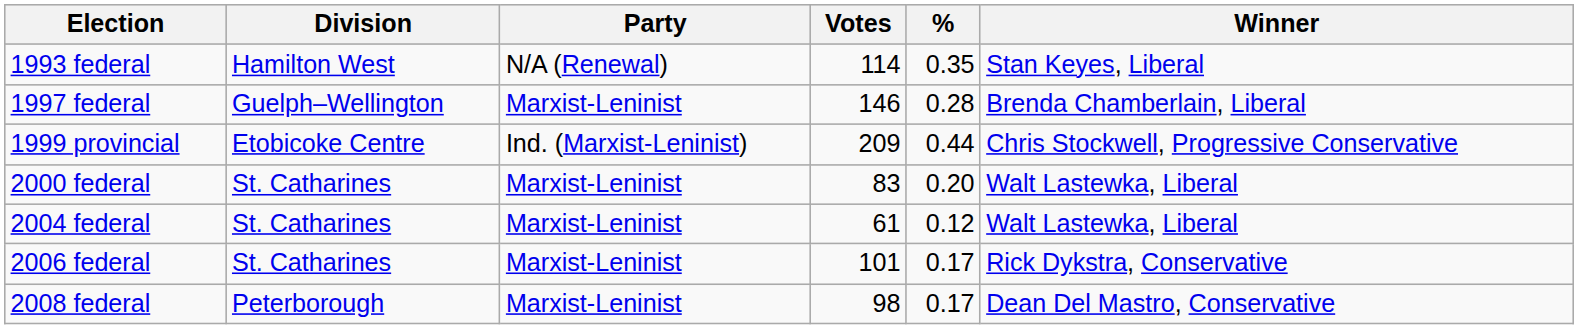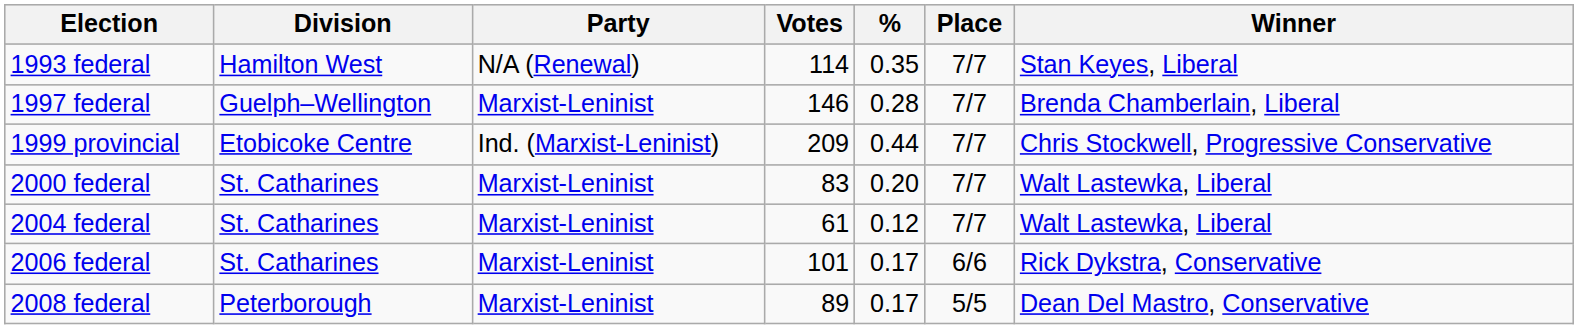 <table class="wikitable" width="1000">
 <tr>
 <th align="left">Election</th>
 <th align="left">Division</th>
 <th align="left">Party</th>
 <th align="right">Votes</th>
 <th align="right">%</th>
+<th align="center">Place</th>
 <th align="center">Winner</th>
 </tr>
 <tr>
 <td align="left"><a href='#'>1993 federal</a></td>
 <td align="left"><a href='#'>Hamilton West</a></td>
 <td align="left">N/A (<a href='#'>Renewal</a>)</td>
 <td align="right">114</td>
 <td align="right">0.35</td>
+<td align="center">7/7</td>
 <td align="left"><a href='#'>Stan Keyes</a>, <a href='#'>Liberal</a></td>
 </tr>
 <tr>
 <td align="left"><a href='#'>1997 federal</a></td>
 <td align="left"><a href='#'>Guelph–Wellington</a></td>
 <td align="left"><a href='#'>Marxist-Leninist</a></td>
 <td align="right">146</td>
 <td align="right">0.28</td>
+<td align="center">7/7</td>
 <td align="left"><a href='#'>Brenda Chamberlain</a>, <a href='#'>Liberal</a></td>
 </tr>
 <tr>
 <td align="left"><a href='#'>1999 provincial</a></td>
 <td align="left"><a href='#'>Etobicoke Centre</a></td>
 <td align="left">Ind. (<a href='#'>Marxist-Leninist</a>)</td>
 <td align="right">209</td>
 <td align="right">0.44</td>
+<td align="center">7/7</td>
 <td align="left"><a href='#'>Chris Stockwell</a>, <a href='#'>Progressive Conservative</a></td>
 </tr>
 <tr>
 <td align="left"><a href='#'>2000 federal</a></td>
 <td align="left"><a href='#'>St. Catharines</a></td>
 <td align="left"><a href='#'>Marxist-Leninist</a></td>
 <td align="right">83</td>
 <td align="right">0.20</td>
+<td align="center">7/7</td>
 <td align="left"><a href='#'>Walt Lastewka</a>, <a href='#'>Liberal</a></td>
 </tr>
 <tr>
 <td align="left"><a href='#'>2004 federal</a></td>
 <td align="left"><a href='#'>St. Catharines</a></td>
 <td align="left"><a href='#'>Marxist-Leninist</a></td>
 <td align="right">61</td>
 <td align="right">0.12</td>
+<td align="center">7/7</td>
 <td align="left"><a href='#'>Walt Lastewka</a>, <a href='#'>Liberal</a></td>
 </tr>
 <tr>
 <td align="left"><a href='#'>2006 federal</a></td>
 <td align="left"><a href='#'>St. Catharines</a></td>
 <td align="left"><a href='#'>Marxist-Leninist</a></td>
 <td align="right">101</td>
 <td align="right">0.17</td>
+<td align="center">6/6</td>
 <td align="left"><a href='#'>Rick Dykstra</a>, <a href='#'>Conservative</a></td>
 </tr>
 <tr>
 <td align="left"><a href='#'>2008 federal</a></td>
 <td align="left"><a href='#'>Peterborough</a></td>
 <td align="left"><a href='#'>Marxist-Leninist</a></td>
-<td align="right">98</td>
+<td align="right">89</td>
 <td align="right">0.17</td>
+<td align="center">5/5</td>
 <td align="left"><a href='#'>Dean Del Mastro</a>, <a href='#'>Conservative</a></td>
 </tr>
 </table>
